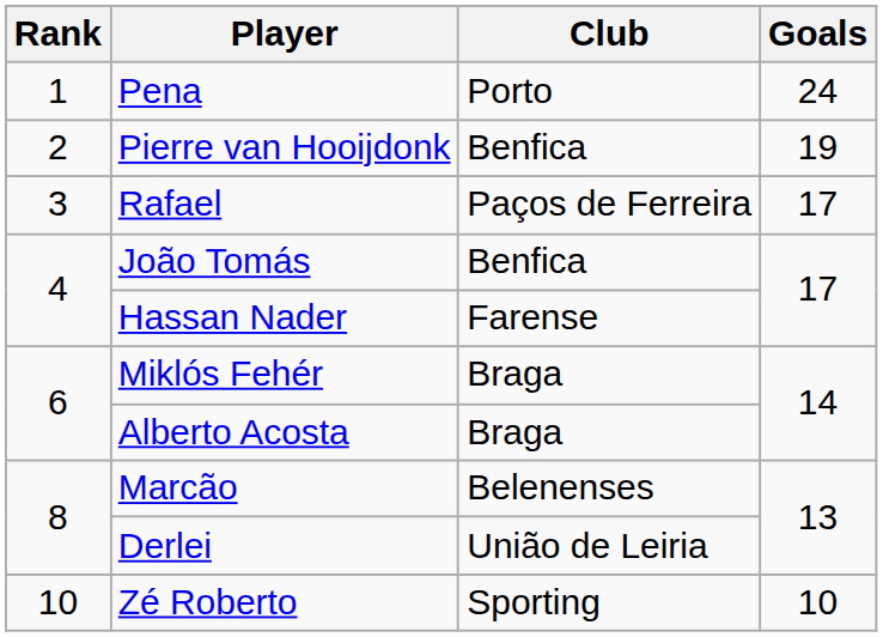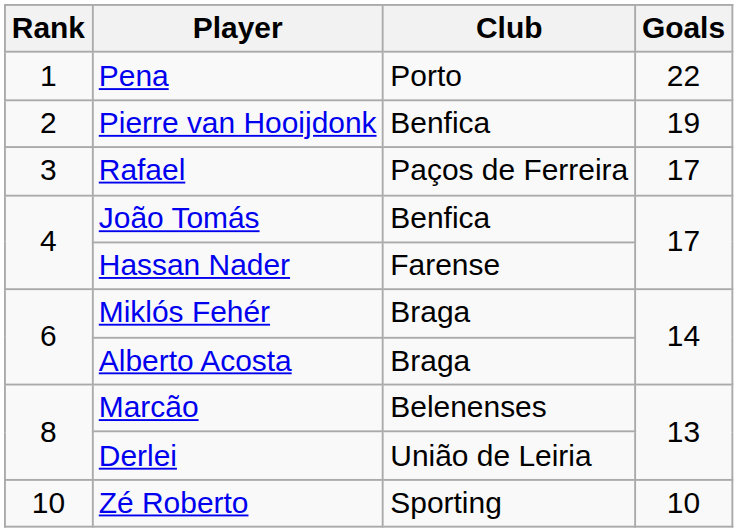 <table class="wikitable" style="text-align:center;">
 <tr>
 <th>Rank</th>
 <th>Player</th>
 <th>Club</th>
 <th>Goals</th>
 </tr>
 <tr>
 <td>1</td>
 <td align="left"> <a href='#'>Pena</a></td>
 <td align="left">Porto</td>
-<td>24</td>
+<td>22</td>
 </tr>
 <tr>
 <td>2</td>
 <td align="left"> <a href='#'>Pierre van Hooijdonk</a></td>
 <td align="left">Benfica</td>
 <td>19</td>
 </tr>
 <tr>
 <td>3</td>
 <td align="left"> <a href='#'>Rafael</a></td>
 <td align="left">Paços de Ferreira</td>
 <td>17</td>
 </tr>
 <tr>
 <td rowspan=2>4</td>
 <td align="left"> <a href='#'>João Tomás</a></td>
 <td align="left">Benfica</td>
 <td rowspan=2>17</td>
 </tr>
 <tr>
 <td align="left"> <a href='#'>Hassan Nader</a></td>
 <td align="left">Farense</td>
 </tr>
 <tr>
 <td rowspan=2>6</td>
 <td align="left"> <a href='#'>Miklós Fehér</a></td>
 <td align="left">Braga</td>
 <td rowspan=2>14</td>
 </tr>
 <tr>
 <td align="left"> <a href='#'>Alberto Acosta</a></td>
 <td align="left">Braga</td>
 </tr>
 <tr>
 <td rowspan=2>8</td>
 <td align="left"> <a href='#'>Marcão</a></td>
 <td align="left">Belenenses</td>
 <td rowspan=2>13</td>
 </tr>
 <tr>
 <td align="left"> <a href='#'>Derlei</a></td>
 <td align="left">União de Leiria</td>
 </tr>
 <tr>
 <td>10</td>
 <td align="left"> <a href='#'>Zé Roberto</a></td>
 <td align="left">Sporting</td>
 <td>10</td>
 </tr>
 </table>
